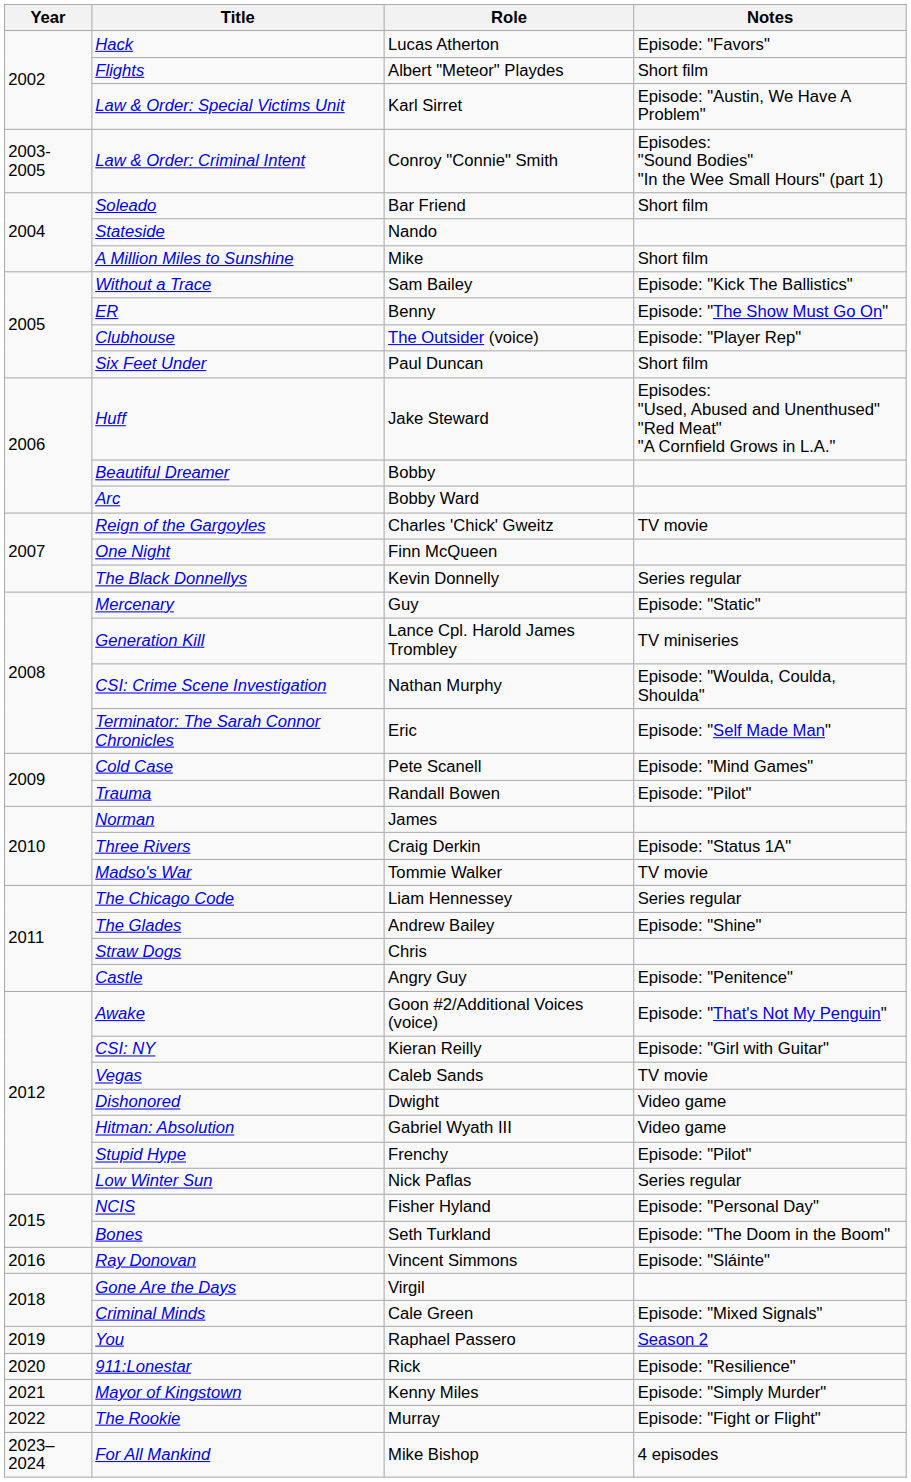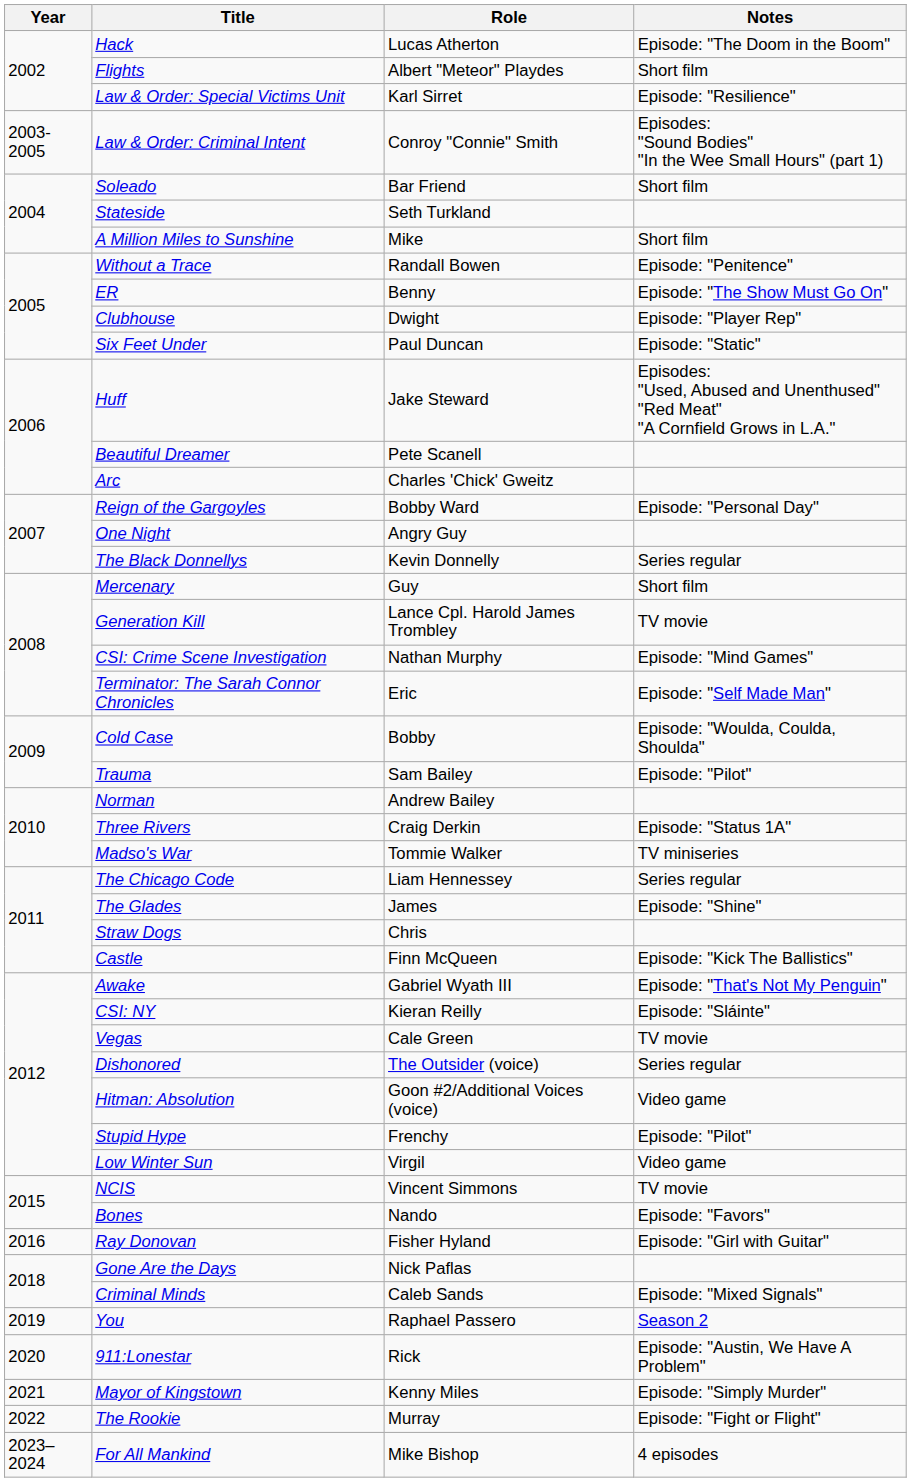 <table class="wikitable sortable">
 <tr>
 <th>Year</th>
 <th>Title</th>
 <th>Role</th>
 <th scope="col" class="unsortable">Notes</th>
 </tr>
 <tr>
 <td rowspan="3">2002</td>
 <td><em><a href='#'>Hack</a></em></td>
 <td>Lucas Atherton</td>
-<td>Episode: "Favors"</td>
+<td>Episode: "The Doom in the Boom"</td>
 </tr>
 <tr>
 <td><em><a href='#'>Flights</a></em></td>
 <td>Albert "Meteor" Playdes</td>
 <td>Short film</td>
 </tr>
 <tr>
 <td><em><a href='#'>Law & Order: Special Victims Unit</a></em></td>
 <td>Karl Sirret</td>
-<td>Episode: "Austin, We Have A Problem"</td>
+<td>Episode: "Resilience"</td>
 </tr>
 <tr>
 <td rowspan=1>2003-2005</td>
 <td><em><a href='#'>Law & Order: Criminal Intent</a></em></td>
 <td>Conroy "Connie" Smith</td>
 <td>Episodes: <br> "Sound Bodies" <br> "In the Wee Small Hours" (part 1)</td>
 </tr>
 <tr>
 <td rowspan=3>2004</td>
 <td><em><a href='#'>Soleado</a></em></td>
 <td>Bar Friend</td>
 <td>Short film</td>
 </tr>
 <tr>
 <td><em><a href='#'>Stateside</a></em></td>
-<td>Nando</td>
+<td>Seth Turkland</td>
 <td></td>
 </tr>
 <tr>
 <td><em><a href='#'>A Million Miles to Sunshine</a></em></td>
 <td>Mike</td>
 <td>Short film</td>
 </tr>
 <tr>
 <td rowspan=4>2005</td>
 <td><em><a href='#'>Without a Trace</a></em></td>
-<td>Sam Bailey</td>
-<td>Episode: "Kick The Ballistics"</td>
+<td>Randall Bowen</td>
+<td>Episode: "Penitence"</td>
 </tr>
 <tr>
 <td><em><a href='#'>ER</a></em></td>
 <td>Benny</td>
 <td>Episode: "<a href='#'>The Show Must Go On</a>"</td>
 </tr>
 <tr>
 <td><em><a href='#'>Clubhouse</a></em></td>
-<td><a href='#'>The Outsider</a> (voice)</td>
+<td>Dwight</td>
 <td>Episode: "Player Rep"</td>
 </tr>
 <tr>
 <td><em><a href='#'>Six Feet Under</a></em></td>
 <td>Paul Duncan</td>
-<td>Short film</td>
+<td>Episode: "Static"</td>
 </tr>
 <tr>
 <td rowspan="3">2006</td>
 <td><em><a href='#'>Huff</a></em></td>
 <td>Jake Steward</td>
 <td>Episodes: <br> "Used, Abused and Unenthused" <br> "Red Meat" <br> "A Cornfield Grows in L.A."</td>
 </tr>
 <tr>
 <td><em><a href='#'>Beautiful Dreamer</a></em></td>
-<td>Bobby</td>
+<td>Pete Scanell</td>
 <td></td>
 </tr>
 <tr>
 <td><em><a href='#'>Arc</a></em></td>
-<td>Bobby Ward</td>
+<td>Charles 'Chick' Gweitz</td>
 <td></td>
 </tr>
 <tr>
 <td rowspan="3">2007</td>
 <td><em><a href='#'>Reign of the Gargoyles</a></em></td>
-<td>Charles 'Chick' Gweitz</td>
-<td>TV movie</td>
+<td>Bobby Ward</td>
+<td>Episode: "Personal Day"</td>
 </tr>
 <tr>
 <td><em><a href='#'>One Night</a></em></td>
-<td>Finn McQueen</td>
+<td>Angry Guy</td>
 <td></td>
 </tr>
 <tr>
 <td><em><a href='#'>The Black Donnellys</a></em></td>
 <td>Kevin Donnelly</td>
 <td>Series regular</td>
 </tr>
 <tr>
 <td rowspan="4">2008</td>
 <td><em><a href='#'>Mercenary</a></em></td>
 <td>Guy</td>
-<td>Episode: "Static"</td>
+<td>Short film</td>
 </tr>
 <tr>
 <td><em><a href='#'>Generation Kill</a></em></td>
 <td>Lance Cpl. Harold James Trombley</td>
-<td>TV miniseries</td>
+<td>TV movie</td>
 </tr>
 <tr>
 <td><em><a href='#'>CSI: Crime Scene Investigation</a></em></td>
 <td>Nathan Murphy</td>
-<td>Episode: "Woulda, Coulda, Shoulda"</td>
+<td>Episode: "Mind Games"</td>
 </tr>
 <tr>
 <td><em><a href='#'>Terminator: The Sarah Connor Chronicles</a></em></td>
 <td>Eric</td>
 <td>Episode: "<a href='#'>Self Made Man</a>"</td>
 </tr>
 <tr>
 <td rowspan="2">2009</td>
 <td><em><a href='#'>Cold Case</a></em></td>
-<td>Pete Scanell</td>
-<td>Episode: "Mind Games"</td>
+<td>Bobby</td>
+<td>Episode: "Woulda, Coulda, Shoulda"</td>
 </tr>
 <tr>
 <td><em><a href='#'>Trauma</a></em></td>
-<td>Randall Bowen</td>
+<td>Sam Bailey</td>
 <td>Episode: "Pilot"</td>
 </tr>
 <tr>
 <td rowspan="3">2010</td>
 <td><em><a href='#'>Norman</a></em></td>
-<td>James</td>
+<td>Andrew Bailey</td>
 <td></td>
 </tr>
 <tr>
 <td><em><a href='#'>Three Rivers</a></em></td>
 <td>Craig Derkin</td>
 <td>Episode: "Status 1A"</td>
 </tr>
 <tr>
 <td><em><a href='#'>Madso's War</a></em></td>
 <td>Tommie Walker</td>
-<td>TV movie</td>
+<td>TV miniseries</td>
 </tr>
 <tr>
 <td rowspan="4">2011</td>
 <td><em><a href='#'>The Chicago Code</a></em></td>
 <td>Liam Hennessey</td>
 <td>Series regular</td>
 </tr>
 <tr>
 <td><em><a href='#'>The Glades</a></em></td>
-<td>Andrew Bailey</td>
+<td>James</td>
 <td>Episode: "Shine"</td>
 </tr>
 <tr>
 <td><em><a href='#'>Straw Dogs</a></em></td>
 <td>Chris</td>
 <td></td>
 </tr>
 <tr>
 <td><em><a href='#'>Castle</a></em></td>
-<td>Angry Guy</td>
-<td>Episode: "Penitence"</td>
+<td>Finn McQueen</td>
+<td>Episode: "Kick The Ballistics"</td>
 </tr>
 <tr>
 <td rowspan="7">2012</td>
 <td><em><a href='#'>Awake</a></em></td>
-<td>Goon #2/Additional Voices (voice)</td>
+<td>Gabriel Wyath III</td>
 <td>Episode: "<a href='#'>That's Not My Penguin</a>"</td>
 </tr>
 <tr>
 <td><em><a href='#'>CSI: NY</a></em></td>
 <td>Kieran Reilly</td>
-<td>Episode: "Girl with Guitar"</td>
+<td>Episode: "Sláinte"</td>
 </tr>
 <tr>
 <td><em><a href='#'>Vegas</a></em></td>
-<td>Caleb Sands</td>
+<td>Cale Green</td>
 <td>TV movie</td>
 </tr>
 <tr>
 <td><em><a href='#'>Dishonored</a></em></td>
-<td>Dwight</td>
-<td>Video game</td>
+<td><a href='#'>The Outsider</a> (voice)</td>
+<td>Series regular</td>
 </tr>
 <tr>
 <td><em><a href='#'>Hitman: Absolution</a></em></td>
-<td>Gabriel Wyath III</td>
+<td>Goon #2/Additional Voices (voice)</td>
 <td>Video game</td>
 </tr>
 <tr>
 <td><em><a href='#'>Stupid Hype</a></em></td>
 <td>Frenchy</td>
 <td>Episode: "Pilot"</td>
 </tr>
 <tr>
 <td><em><a href='#'>Low Winter Sun</a></em></td>
-<td>Nick Paflas</td>
-<td>Series regular</td>
+<td>Virgil</td>
+<td>Video game</td>
 </tr>
 <tr>
 <td rowspan="2">2015</td>
 <td><em><a href='#'>NCIS</a></em></td>
-<td>Fisher Hyland</td>
-<td>Episode: "Personal Day"</td>
+<td>Vincent Simmons</td>
+<td>TV movie</td>
 </tr>
 <tr>
 <td><em><a href='#'>Bones</a></em></td>
-<td>Seth Turkland</td>
-<td>Episode: "The Doom in the Boom"</td>
+<td>Nando</td>
+<td>Episode: "Favors"</td>
 </tr>
 <tr>
 <td>2016</td>
 <td><em><a href='#'>Ray Donovan</a></em></td>
-<td>Vincent Simmons</td>
-<td>Episode: "Sláinte"</td>
+<td>Fisher Hyland</td>
+<td>Episode: "Girl with Guitar"</td>
 </tr>
 <tr>
 <td rowspan="2">2018</td>
 <td><em><a href='#'>Gone Are the Days</a></em></td>
-<td>Virgil</td>
+<td>Nick Paflas</td>
 </tr>
 <tr>
 <td><em><a href='#'>Criminal Minds</a></em></td>
-<td>Cale Green</td>
+<td>Caleb Sands</td>
 <td>Episode: "Mixed Signals"</td>
 </tr>
 <tr>
 <td>2019</td>
 <td><em><a href='#'>You</a></em></td>
 <td>Raphael Passero</td>
 <td><a href='#'>Season 2</a></td>
 </tr>
 <tr>
 <td>2020</td>
 <td><em><a href='#'>911:Lonestar</a></em></td>
 <td>Rick</td>
-<td>Episode: "Resilience"</td>
+<td>Episode: "Austin, We Have A Problem"</td>
 </tr>
 <tr>
 <td>2021</td>
 <td><em><a href='#'>Mayor of Kingstown</a></em></td>
 <td>Kenny Miles</td>
 <td>Episode: "Simply Murder"</td>
 </tr>
 <tr>
 <td>2022</td>
 <td><em> <a href='#'>The Rookie</a></em></td>
 <td>Murray</td>
 <td>Episode: "Fight or Flight"</td>
 </tr>
 <tr>
 <td>2023–2024</td>
 <td><em><a href='#'>For All Mankind</a></em></td>
 <td>Mike Bishop</td>
 <td>4 episodes</td>
 </tr>
 </table>
